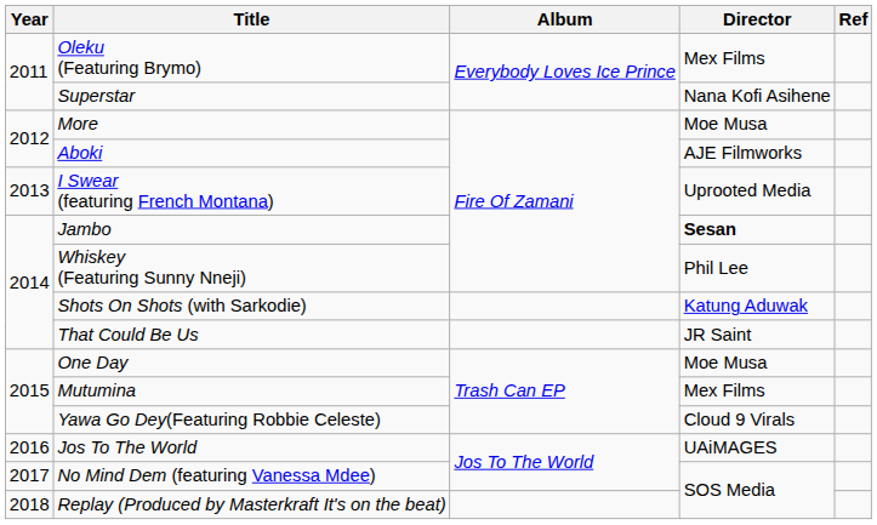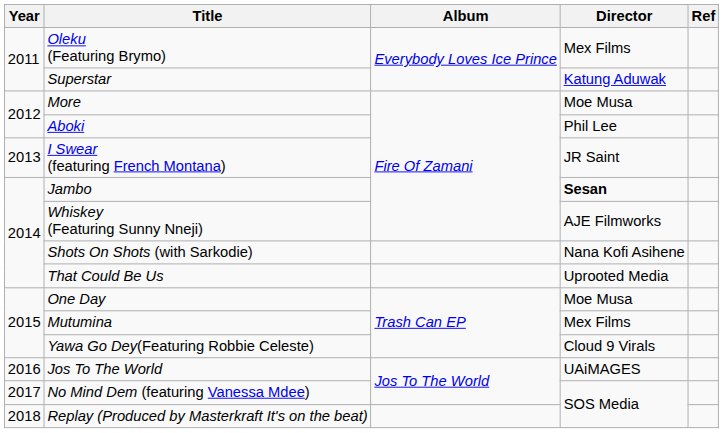 <table class="wikitable">
 <tr>
 <th>Year</th>
 <th>Title</th>
 <th>Album</th>
 <th>Director</th>
 <th>Ref</th>
 </tr>
 <tr>
 <td rowspan="2">2011</td>
 <td><em><a href='#'>Oleku</a></em> <br> <span>(Featuring Brymo)</span></td>
 <td rowspan='2'><em><a href='#'>Everybody Loves Ice Prince</a></em></td>
 <td>Mex Films</td>
 <td></td>
 </tr>
 <tr>
 <td><em>Superstar</em></td>
-<td>Nana Kofi Asihene</td>
+<td><a href='#'>Katung Aduwak</a></td>
 <td></td>
 </tr>
 <tr>
 <td rowspan="2">2012</td>
 <td><em>More</em></td>
 <td rowspan='5'><em><a href='#'>Fire Of Zamani</a></em></td>
 <td>Moe Musa</td>
 <td></td>
 </tr>
 <tr>
 <td><em><a href='#'>Aboki</a></em></td>
-<td>AJE Filmworks</td>
+<td>Phil Lee</td>
 <td></td>
 </tr>
 <tr>
 <td rowspan="1">2013</td>
 <td><em><a href='#'>I Swear</a></em> <br><span>(featuring <a href='#'>French Montana</a>)</span></td>
-<td>Uprooted Media</td>
+<td>JR Saint</td>
 <td></td>
 </tr>
 <tr>
 <td rowspan="4">2014</td>
 <td><em>Jambo</em></td>
 <td><strong>Sesan</strong></td>
 <td></td>
 </tr>
 <tr>
 <td><em>Whiskey</em> <br> <span>(Featuring Sunny Nneji)</span></td>
-<td>Phil Lee</td>
+<td>AJE Filmworks</td>
 <td></td>
 </tr>
 <tr>
 <td><em>Shots On Shots</em> <span>(with Sarkodie)</span></td>
 <td></td>
-<td><a href='#'>Katung Aduwak</a></td>
+<td>Nana Kofi Asihene</td>
 <td></td>
 </tr>
 <tr>
 <td><em>That Could Be Us</em></td>
 <td></td>
-<td>JR Saint</td>
+<td>Uprooted Media</td>
 <td></td>
 </tr>
 <tr>
 <td rowspan="3">2015</td>
 <td><em>One Day</em></td>
 <td rowspan="3"><em><a href='#'>Trash Can EP</a></em></td>
 <td>Moe Musa</td>
 <td></td>
 </tr>
 <tr>
 <td><em>Mutumina</em></td>
 <td>Mex Films</td>
 <td></td>
 </tr>
 <tr>
 <td><em>Yawa Go Dey</em><span>(Featuring Robbie Celeste)</span></td>
 <td>Cloud 9 Virals</td>
 <td></td>
 </tr>
 <tr>
 <td>2016</td>
 <td><em>Jos To The World</em></td>
 <td rowspan="2"><em><a href='#'>Jos To The World</a></em></td>
 <td>UAiMAGES</td>
 <td></td>
 </tr>
 <tr>
 <td>2017</td>
 <td><em>No Mind Dem</em> <span>(featuring <a href='#'>Vanessa Mdee</a>)</span></td>
 <td rowspan="2">SOS Media</td>
 <td></td>
 </tr>
 <tr>
 <td>2018</td>
 <td><em>Replay (Produced by Masterkraft It's on the beat)</em></td>
 <td></td>
 <td></td>
 </tr>
 </table>
